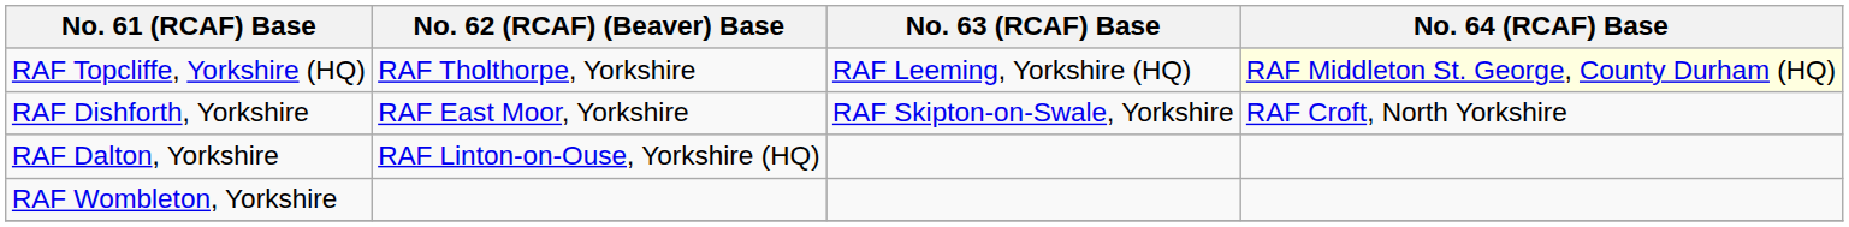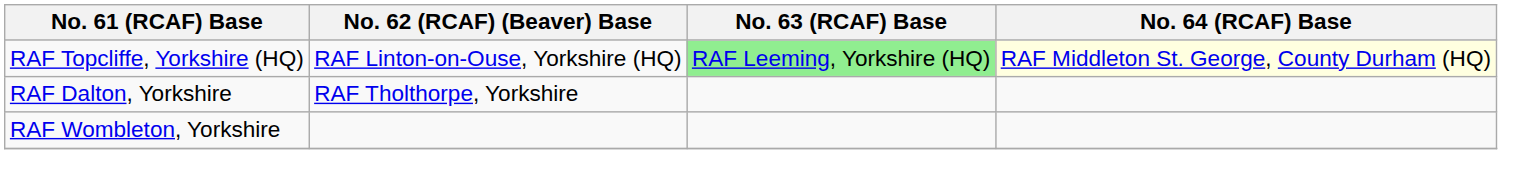 <table class="wikitable">
 <tr>
 <th>No. 61 (RCAF) Base</th>
 <th>No. 62 (RCAF) (Beaver) Base</th>
 <th>No. 63 (RCAF) Base</th>
 <th>No. 64 (RCAF) Base</th>
 </tr>
 <tr>
 <td><a href='#'>RAF Topcliffe</a>, <a href='#'>Yorkshire</a> (HQ)</td>
-<td><a href='#'>RAF Tholthorpe</a>, Yorkshire</td>
-<td><a href='#'>RAF Leeming</a>, Yorkshire (HQ)</td>
+<td><a href='#'>RAF Linton-on-Ouse</a>, Yorkshire (HQ)</td>
+<td style="background: lightgreen;"><a href='#'>RAF Leeming</a>, Yorkshire (HQ)</td>
 <td style="background: lightyellow;"><a href='#'>RAF Middleton St. George</a>, <a href='#'>County Durham</a> (HQ)</td>
 </tr>
 <tr>
-<td><a href='#'>RAF Dishforth</a>, Yorkshire</td>
-<td><a href='#'>RAF East Moor</a>, Yorkshire</td>
-<td><a href='#'>RAF Skipton-on-Swale</a>, Yorkshire</td>
-<td><a href='#'>RAF Croft</a>, North Yorkshire</td>
-</tr>
-<tr>
 <td><a href='#'>RAF Dalton</a>, Yorkshire</td>
-<td><a href='#'>RAF Linton-on-Ouse</a>, Yorkshire (HQ)</td>
+<td><a href='#'>RAF Tholthorpe</a>, Yorkshire</td>
 <td></td>
 <td></td>
 </tr>
 <tr>
 <td><a href='#'>RAF Wombleton</a>, Yorkshire</td>
 <td></td>
 <td></td>
 <td></td>
 </tr>
 <tr>
 </tr>
 </table>
